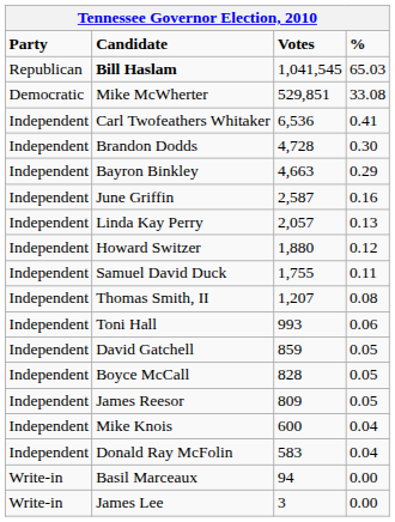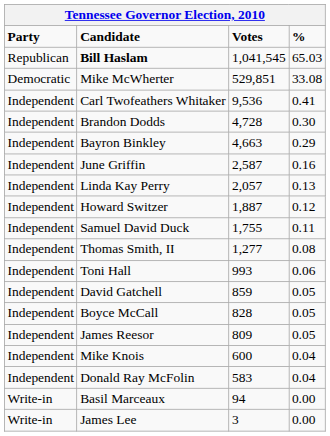 <table class="wikitable">
 <tr>
 <th colspan="4"><a href='#'>Tennessee Governor Election, 2010</a></th>
 </tr>
 <tr>
 <td><strong>Party</strong></td>
 <td><strong>Candidate</strong></td>
 <td><strong>Votes</strong></td>
 <td><strong>%</strong></td>
 </tr>
 <tr>
 <td>Republican</td>
 <td><strong>Bill Haslam</strong></td>
 <td>1,041,545</td>
 <td>65.03</td>
 </tr>
 <tr>
 <td>Democratic</td>
 <td>Mike McWherter</td>
 <td>529,851</td>
 <td>33.08</td>
 </tr>
 <tr>
 <td>Independent</td>
 <td>Carl Twofeathers Whitaker</td>
-<td>6,536</td>
+<td>9,536</td>
 <td>0.41</td>
 </tr>
 <tr>
 <td>Independent</td>
 <td>Brandon Dodds</td>
 <td>4,728</td>
 <td>0.30</td>
 </tr>
 <tr>
 <td>Independent</td>
 <td>Bayron Binkley</td>
 <td>4,663</td>
 <td>0.29</td>
 </tr>
 <tr>
 <td>Independent</td>
 <td>June Griffin</td>
 <td>2,587</td>
 <td>0.16</td>
 </tr>
 <tr>
 <td>Independent</td>
 <td>Linda Kay Perry</td>
 <td>2,057</td>
 <td>0.13</td>
 </tr>
 <tr>
 <td>Independent</td>
 <td>Howard Switzer</td>
-<td>1,880</td>
+<td>1,887</td>
 <td>0.12</td>
 </tr>
 <tr>
 <td>Independent</td>
 <td>Samuel David Duck</td>
 <td>1,755</td>
 <td>0.11</td>
 </tr>
 <tr>
 <td>Independent</td>
 <td>Thomas Smith, II</td>
-<td>1,207</td>
+<td>1,277</td>
 <td>0.08</td>
 </tr>
 <tr>
 <td>Independent</td>
 <td>Toni Hall</td>
 <td>993</td>
 <td>0.06</td>
 </tr>
 <tr>
 <td>Independent</td>
 <td>David Gatchell</td>
 <td>859</td>
 <td>0.05</td>
 </tr>
 <tr>
 <td>Independent</td>
 <td>Boyce McCall</td>
 <td>828</td>
 <td>0.05</td>
 </tr>
 <tr>
 <td>Independent</td>
 <td>James Reesor</td>
 <td>809</td>
 <td>0.05</td>
 </tr>
 <tr>
 <td>Independent</td>
 <td>Mike Knois</td>
 <td>600</td>
 <td>0.04</td>
 </tr>
 <tr>
 <td>Independent</td>
 <td>Donald Ray McFolin</td>
 <td>583</td>
 <td>0.04</td>
 </tr>
 <tr>
 <td>Write-in</td>
 <td>Basil Marceaux</td>
 <td>94</td>
 <td>0.00</td>
 </tr>
 <tr>
 <td>Write-in</td>
 <td>James Lee</td>
 <td>3</td>
 <td>0.00</td>
 </tr>
 </table>
